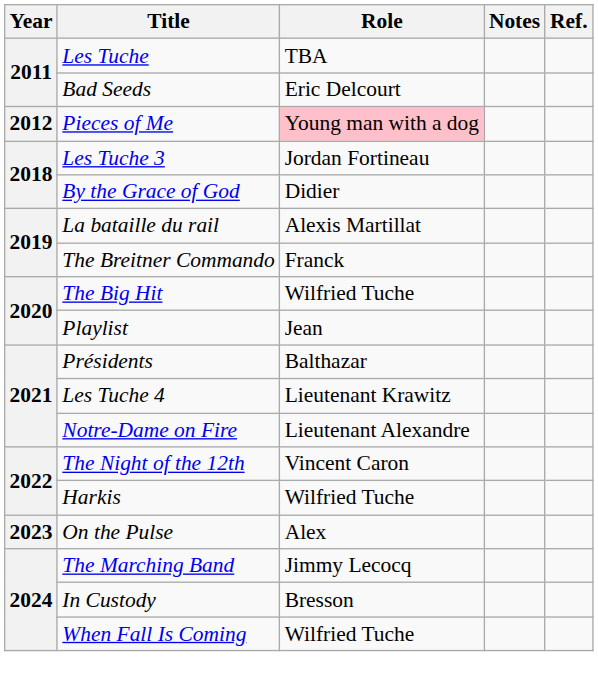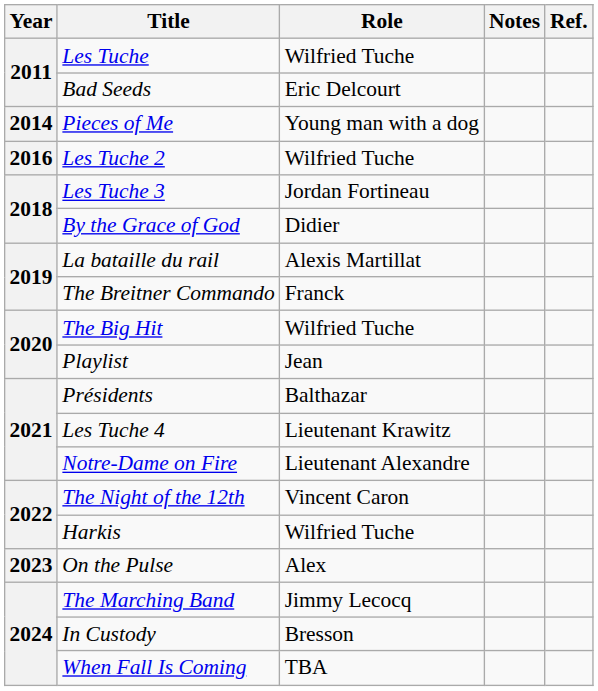 <table class="wikitable sortable plainrowheaders">
 <tr>
 <th scope="col">Year</th>
 <th scope="col">Title</th>
 <th scope="col">Role</th>
 <th scope="col" class="unsortable">Notes</th>
 <th scope="col" class="unsortable">Ref.</th>
 </tr>
 <tr>
 <th scope="row" rowspan="2">2011</th>
 <td><em><a href='#'>Les Tuche</a></em></td>
-<td>TBA</td>
+<td>Wilfried Tuche</td>
 <td></td>
 <td align="center"></td>
 </tr>
 <tr>
 <td><em>Bad Seeds</em></td>
 <td>Eric Delcourt</td>
 <td></td>
 <td align="center"></td>
 </tr>
 <tr>
-<th scope="row">2012</th>
+<th scope="row">2014</th>
 <td><em><a href='#'>Pieces of Me</a></em></td>
-<td style="background: pink;">Young man with a dog</td>
+<td>Young man with a dog</td>
+<td></td>
+<td align="center"></td>
+</tr>
+<tr>
+<th scope="row">2016</th>
+<td><em><a href='#'>Les Tuche 2</a></em></td>
+<td>Wilfried Tuche</td>
 <td></td>
 <td align="center"></td>
 </tr>
 <tr>
 <th scope="row" rowspan="2">2018</th>
 <td><em><a href='#'>Les Tuche 3</a></em></td>
 <td>Jordan Fortineau</td>
 <td></td>
 <td align="center"></td>
 </tr>
 <tr>
 <td><em><a href='#'>By the Grace of God</a></em></td>
 <td>Didier</td>
 <td></td>
 <td align="center"></td>
 </tr>
 <tr>
 <th scope="row" rowspan="2">2019</th>
 <td><em>La bataille du rail</em></td>
 <td>Alexis Martillat</td>
 <td></td>
 <td align="center"></td>
 </tr>
 <tr>
 <td><em>The Breitner Commando</em></td>
 <td>Franck</td>
 <td></td>
 <td align="center"></td>
 </tr>
 <tr>
 <th scope="row" rowspan="2">2020</th>
 <td><em><a href='#'>The Big Hit</a></em></td>
 <td>Wilfried Tuche</td>
 <td></td>
 <td align="center"></td>
 </tr>
 <tr>
 <td><em>Playlist</em></td>
 <td>Jean</td>
 <td></td>
 <td align="center"></td>
 </tr>
 <tr>
 <th scope="row" rowspan="3">2021</th>
 <td><em>Présidents</em></td>
 <td>Balthazar</td>
 <td></td>
 <td align="center"></td>
 </tr>
 <tr>
 <td><em>Les Tuche 4</em></td>
 <td>Lieutenant Krawitz</td>
 <td></td>
 <td align="center"></td>
 </tr>
 <tr>
 <td><em><a href='#'>Notre-Dame on Fire</a></em></td>
 <td>Lieutenant Alexandre</td>
 <td></td>
 <td align="center"></td>
 </tr>
 <tr>
 <th scope="row" rowspan="2">2022</th>
 <td><em><a href='#'>The Night of the 12th</a></em></td>
 <td>Vincent Caron</td>
 <td></td>
 <td align="center"></td>
 </tr>
 <tr>
 <td><em>Harkis</em></td>
 <td>Wilfried Tuche</td>
 <td></td>
 <td align="center"></td>
 </tr>
 <tr>
 <th scope="row">2023</th>
 <td><em>On the Pulse</em></td>
 <td>Alex</td>
 <td></td>
 <td align="center"></td>
 </tr>
 <tr>
 <th scope="row" rowspan="3">2024</th>
 <td><em><a href='#'>The Marching Band</a></em></td>
 <td>Jimmy Lecocq</td>
 <td></td>
 <td align="center"></td>
 </tr>
 <tr>
 <td><em>In Custody</em></td>
 <td>Bresson</td>
 <td></td>
 <td align="center"></td>
 </tr>
 <tr>
 <td><em><a href='#'>When Fall Is Coming</a></em></td>
-<td>Wilfried Tuche</td>
+<td>TBA</td>
 <td></td>
 <td align="center"></td>
 </tr>
 </table>
